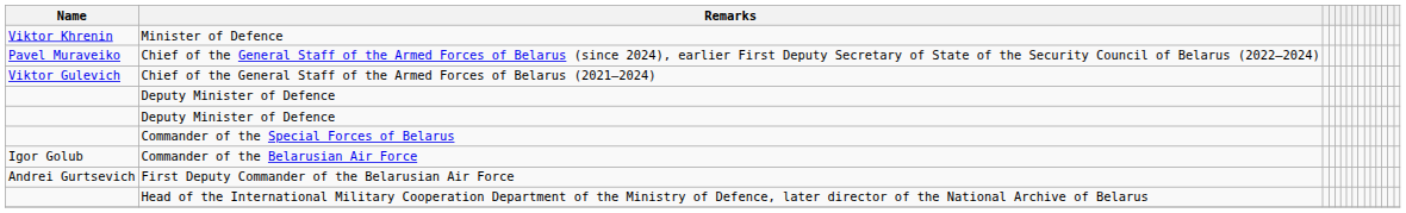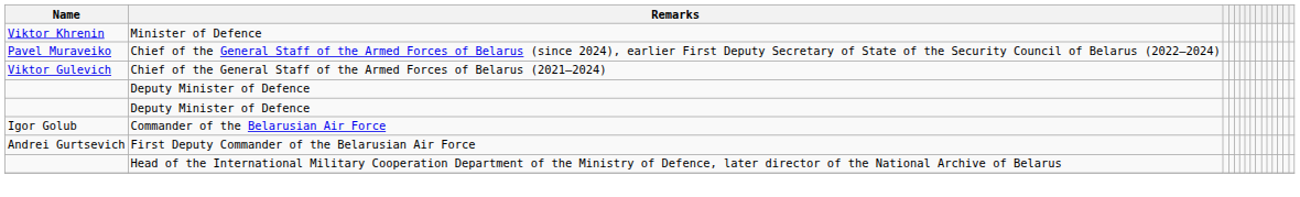 <table class="wikitable sortable" style="margin: auto">
 <tr>
 <th>Name</th>
 <th>Remarks</th>
 <th></th>
 <th></th>
 <th></th>
 <th></th>
 <th></th>
 <th></th>
 <th></th>
 <th></th>
 <th></th>
 <th></th>
 <th></th>
 <th></th>
 <th></th>
 </tr>
 <tr>
 <td><a href='#'>Viktor Khrenin</a></td>
 <td>Minister of Defence</td>
 <td></td>
 <td></td>
 <td></td>
 <td style="text-align:center;"></td>
 <td style="text-align:center;"></td>
 <td style="text-align:center;"></td>
 <td style="text-align:center;"></td>
 <td style="text-align:center;"></td>
 <td style="text-align:center;"></td>
 <td style="text-align:center;"></td>
 <td style="text-align:center;"></td>
 <td style="text-align:center;"></td>
 <td style="text-align:center;"></td>
 </tr>
 <tr>
 <td><a href='#'>Pavel Muraveiko</a></td>
 <td>Chief of the <a href='#'>General Staff of the Armed Forces of Belarus</a> (since 2024), earlier First Deputy Secretary of State of the Security Council of Belarus (2022–2024)</td>
 <td></td>
 <td></td>
 <td></td>
 <td style="text-align:center;"></td>
 <td></td>
 <td style="text-align:center;"></td>
 <td></td>
 <td style="text-align:center;"></td>
 <td style="text-align:center;"></td>
 <td></td>
 <td></td>
 <td></td>
 <td></td>
 </tr>
 <tr>
 <td><a href='#'>Viktor Gulevich</a></td>
 <td>Chief of the General Staff of the Armed Forces of Belarus (2021–2024)</td>
 <td></td>
 <td></td>
 <td></td>
 <td style="text-align:center;"></td>
 <td style="text-align:center;"></td>
 <td style="text-align:center;"></td>
 <td></td>
 <td style="text-align:center;"></td>
 <td style="text-align:center;"></td>
 <td style="text-align:center;"></td>
 <td style="text-align:center;"></td>
 <td style="text-align:center;"></td>
 <td style="text-align:center;"></td>
 </tr>
 <tr>
 <td></td>
 <td>Deputy Minister of Defence</td>
 <td></td>
 <td></td>
 <td></td>
 <td></td>
 <td></td>
 <td style="text-align:center;"></td>
 <td></td>
 <td></td>
 <td></td>
 <td></td>
 <td></td>
 <td></td>
 <td></td>
 </tr>
 <tr>
 <td></td>
 <td>Deputy Minister of Defence</td>
 <td></td>
 <td></td>
 <td></td>
 <td style="text-align:center;"></td>
 <td style="text-align:center;"></td>
 <td style="text-align:center;"></td>
 <td></td>
 <td style="text-align:center;"></td>
 <td style="text-align:center;"></td>
 <td></td>
 <td style="text-align:center;"></td>
 <td style="text-align:center;"></td>
 <td style="text-align:center;"></td>
 </tr>
 <tr>
-<td></td>
-<td>Commander of the <a href='#'>Special Forces of Belarus</a></td>
-<td style="text-align:center;"></td>
-<td style="text-align:center;"></td>
-<td></td>
-<td style="text-align:center;"></td>
-<td style="text-align:center;"></td>
-<td style="text-align:center;"></td>
-<td></td>
-<td style="text-align:center;"></td>
-<td style="text-align:center;"></td>
-<td></td>
-<td></td>
-<td style="text-align:center;"></td>
-<td style="text-align:center;"></td>
-</tr>
-<tr>
 <td>Igor Golub</td>
 <td>Commander of the <a href='#'>Belarusian Air Force</a></td>
 <td></td>
 <td></td>
 <td></td>
 <td style="text-align:center;"></td>
 <td style="text-align:center;"></td>
 <td style="text-align:center;"></td>
 <td></td>
 <td style="text-align:center;"></td>
 <td style="text-align:center;"></td>
 <td></td>
 <td></td>
 <td></td>
 <td></td>
 </tr>
 <tr>
 <td>Andrei Gurtsevich</td>
 <td>First Deputy Commander of the Belarusian Air Force</td>
 <td></td>
 <td></td>
 <td></td>
 <td style="text-align:center;"></td>
 <td style="text-align:center;"></td>
 <td style="text-align:center;"></td>
 <td></td>
 <td style="text-align:center;"></td>
 <td style="text-align:center;"></td>
 <td></td>
 <td></td>
 <td></td>
 <td></td>
 </tr>
 <tr>
 <td></td>
 <td>Head of the International Military Cooperation Department of the Ministry of Defence, later director of the National Archive of Belarus</td>
 <td></td>
 <td></td>
 <td></td>
 <td style="text-align:center;"></td>
 <td style="text-align:center;"></td>
 <td style="text-align:center;"></td>
 <td></td>
 <td style="text-align:center;"></td>
 <td style="text-align:center;"></td>
 <td></td>
 <td style="text-align:center;"></td>
 <td style="text-align:center;"></td>
 <td style="text-align:center;"></td>
 </tr>
 <tr>
 </tr>
 </table>
